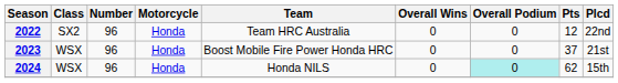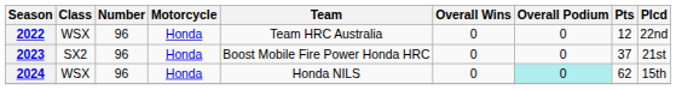 <table class="wikitable" style="font-size: 85%; text-align:center">
 <tr>
 <th>Season</th>
 <th>Class</th>
 <th>Number</th>
 <th>Motorcycle</th>
 <th>Team</th>
 <th>Overall Wins</th>
 <th>Overall Podium</th>
 <th>Pts</th>
 <th>Plcd</th>
 </tr>
 <tr>
 <th><a href='#'>2022</a></th>
-<td>SX2</td>
+<td>WSX</td>
 <td>96</td>
 <td><a href='#'>Honda</a></td>
 <td>Team HRC Australia</td>
 <td>0</td>
 <td>0</td>
 <td>12</td>
 <td>22nd</td>
 </tr>
 <tr>
 <th><a href='#'>2023</a></th>
-<td>WSX</td>
+<td>SX2</td>
 <td>96</td>
 <td><a href='#'>Honda</a></td>
 <td>Boost Mobile Fire Power Honda HRC</td>
 <td>0</td>
 <td>0</td>
 <td>37</td>
 <td>21st</td>
 </tr>
 <tr>
 <th><a href='#'>2024</a></th>
 <td>WSX</td>
 <td>96</td>
 <td><a href='#'>Honda</a></td>
 <td>Honda NILS</td>
 <td>0</td>
 <td style="background: paleturquoise;">0</td>
 <td>62</td>
 <td>15th</td>
 </tr>
 <tr>
 </tr>
 </table>
